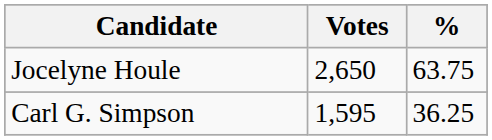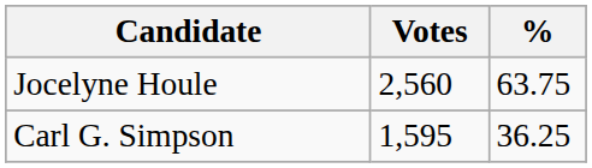 <table class="wikitable">
 <tr>
 <th style="width: 170px">Candidate</th>
 <th style="width: 50px">Votes </th>
 <th style="width: 40px">%</th>
 </tr>
 <tr>
 <td>Jocelyne Houle</td>
-<td>2,650</td>
+<td>2,560</td>
 <td>63.75</td>
 </tr>
 <tr>
 <td>Carl G. Simpson</td>
 <td>1,595</td>
 <td>36.25</td>
 </tr>
 </table>
